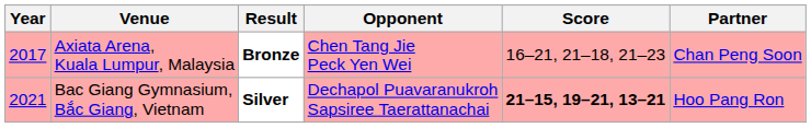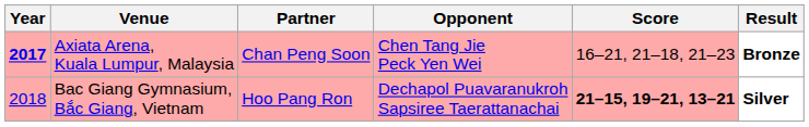 <table class="sortable wikitable" style="font-size: 90%;">
 <tr>
 <th>Year</th>
 <th>Venue</th>
-<th>Result</th>
+<th>Partner</th>
 <th>Opponent</th>
 <th>Score</th>
-<th>Partner</th>
+<th>Result</th>
 </tr>
 <tr style="background:#FFAAAA">
-<td align="center"><a href='#'>2017</a></td>
+<td align="center"><strong><a href='#'>2017</a></strong></td>
 <td align="left"><a href='#'>Axiata Arena</a>,<br><a href='#'>Kuala Lumpur</a>, Malaysia</td>
-<td style="text-align:left; background:white"> <strong>Bronze</strong></td>
+<td align="left"> <a href='#'>Chan Peng Soon</a></td>
 <td align="left"> <a href='#'>Chen Tang Jie</a><br> <a href='#'>Peck Yen Wei</a></td>
 <td align="left">16–21, 21–18, 21–23</td>
-<td align="left"> <a href='#'>Chan Peng Soon</a></td>
+<td style="text-align:left; background:white"> <strong>Bronze</strong></td>
 </tr>
 <tr style="background:#FFAAAA">
-<td align="center"><a href='#'>2021</a></td>
+<td align="center"><a href='#'>2018</a></td>
 <td align="left">Bac Giang Gymnasium,<br><a href='#'>Bắc Giang</a>, Vietnam</td>
-<td style="text-align:left; background:white"> <strong>Silver</strong></td>
+<td align="left"> <a href='#'>Hoo Pang Ron</a></td>
 <td align="left"> <a href='#'>Dechapol Puavaranukroh</a><br> <a href='#'>Sapsiree Taerattanachai</a></td>
 <td align="left"><strong>21–15, 19–21, 13–21</strong></td>
-<td align="left"> <a href='#'>Hoo Pang Ron</a></td>
+<td style="text-align:left; background:white"> <strong>Silver</strong></td>
 </tr>
 </table>
